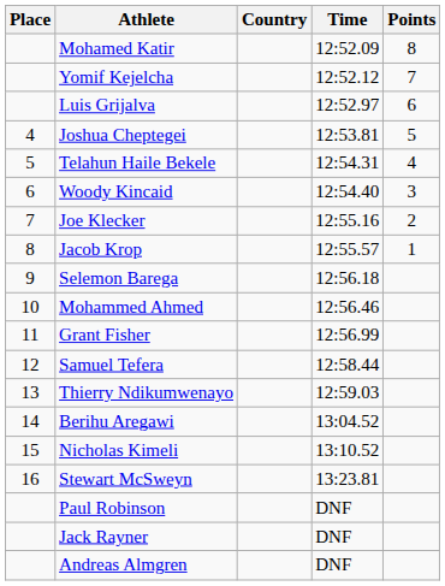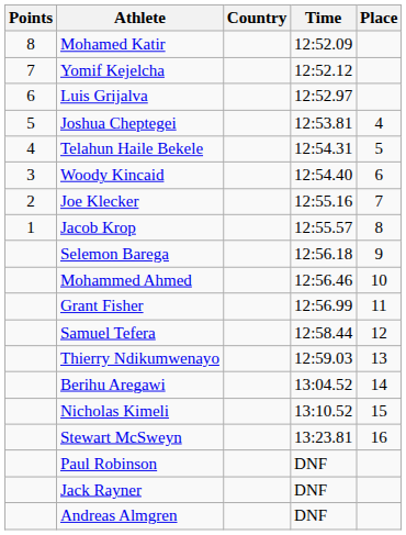 <table class="wikitable">
 <tr>
-<th>Place</th>
+<th>Points</th>
 <th>Athlete</th>
 <th>Country</th>
 <th>Time</th>
-<th>Points</th>
+<th>Place</th>
 </tr>
 <tr>
-<td align=center></td>
+<td align=center>8</td>
 <td><a href='#'>Mohamed Katir</a></td>
 <td></td>
 <td>12:52.09</td>
+<td align=center></td>
+</tr>
+<tr>
+<td align=center>7</td>
+<td><a href='#'>Yomif Kejelcha</a></td>
+<td></td>
+<td>12:52.12</td>
+<td align=center></td>
+</tr>
+<tr>
+<td align=center>6</td>
+<td><a href='#'>Luis Grijalva</a></td>
+<td></td>
+<td>12:52.97</td>
+<td align=center></td>
+</tr>
+<tr>
+<td align=center>5</td>
+<td><a href='#'>Joshua Cheptegei</a></td>
+<td></td>
+<td>12:53.81</td>
+<td align=center>4</td>
+</tr>
+<tr>
+<td align=center>4</td>
+<td><a href='#'>Telahun Haile Bekele</a></td>
+<td></td>
+<td>12:54.31</td>
+<td align=center>5</td>
+</tr>
+<tr>
+<td align=center>3</td>
+<td><a href='#'>Woody Kincaid</a></td>
+<td></td>
+<td>12:54.40</td>
+<td align=center>6</td>
+</tr>
+<tr>
+<td align=center>2</td>
+<td><a href='#'>Joe Klecker</a></td>
+<td></td>
+<td>12:55.16</td>
+<td align=center>7</td>
+</tr>
+<tr>
+<td align=center>1</td>
+<td><a href='#'>Jacob Krop</a></td>
+<td></td>
+<td>12:55.57</td>
 <td align=center>8</td>
 </tr>
 <tr>
 <td align=center></td>
-<td><a href='#'>Yomif Kejelcha</a></td>
+<td><a href='#'>Selemon Barega</a></td>
 <td></td>
-<td>12:52.12</td>
-<td align=center>7</td>
+<td>12:56.18</td>
+<td align=center>9</td>
 </tr>
 <tr>
 <td align=center></td>
-<td><a href='#'>Luis Grijalva</a></td>
-<td></td>
-<td>12:52.97</td>
-<td align=center>6</td>
-</tr>
-<tr>
-<td align=center>4</td>
-<td><a href='#'>Joshua Cheptegei</a></td>
-<td></td>
-<td>12:53.81</td>
-<td align=center>5</td>
-</tr>
-<tr>
-<td align=center>5</td>
-<td><a href='#'>Telahun Haile Bekele</a></td>
-<td></td>
-<td>12:54.31</td>
-<td align=center>4</td>
-</tr>
-<tr>
-<td align=center>6</td>
-<td><a href='#'>Woody Kincaid</a></td>
-<td></td>
-<td>12:54.40</td>
-<td align=center>3</td>
-</tr>
-<tr>
-<td align=center>7</td>
-<td><a href='#'>Joe Klecker</a></td>
-<td></td>
-<td>12:55.16</td>
-<td align=center>2</td>
-</tr>
-<tr>
-<td align=center>8</td>
-<td><a href='#'>Jacob Krop</a></td>
-<td></td>
-<td>12:55.57</td>
-<td align=center>1</td>
-</tr>
-<tr>
-<td align=center>9</td>
-<td><a href='#'>Selemon Barega</a></td>
-<td></td>
-<td>12:56.18</td>
-<td align=center></td>
-</tr>
-<tr>
-<td align=center>10</td>
 <td><a href='#'>Mohammed Ahmed</a></td>
 <td></td>
 <td>12:56.46</td>
-<td align=center></td>
+<td align=center>10</td>
 </tr>
 <tr>
-<td align=center>11</td>
+<td align=center></td>
 <td><a href='#'>Grant Fisher</a></td>
 <td></td>
 <td>12:56.99</td>
-<td align=center></td>
+<td align=center>11</td>
 </tr>
 <tr>
-<td align=center>12</td>
+<td align=center></td>
 <td><a href='#'>Samuel Tefera</a></td>
 <td></td>
 <td>12:58.44</td>
-<td align=center></td>
+<td align=center>12</td>
 </tr>
 <tr>
-<td align=center>13</td>
+<td align=center></td>
 <td><a href='#'>Thierry Ndikumwenayo</a></td>
 <td></td>
 <td>12:59.03</td>
-<td align=center></td>
+<td align=center>13</td>
 </tr>
 <tr>
-<td align=center>14</td>
+<td align=center></td>
 <td><a href='#'>Berihu Aregawi</a></td>
 <td></td>
 <td>13:04.52</td>
-<td align=center></td>
+<td align=center>14</td>
 </tr>
 <tr>
-<td align=center>15</td>
+<td align=center></td>
 <td><a href='#'>Nicholas Kimeli</a></td>
 <td></td>
 <td>13:10.52</td>
-<td align=center></td>
+<td align=center>15</td>
 </tr>
 <tr>
-<td align=center>16</td>
+<td align=center></td>
 <td><a href='#'>Stewart McSweyn</a></td>
 <td></td>
 <td>13:23.81</td>
-<td align=center></td>
+<td align=center>16</td>
 </tr>
 <tr>
 <td align=center></td>
 <td><a href='#'>Paul Robinson</a></td>
 <td></td>
 <td>DNF</td>
 <td align=center></td>
 </tr>
 <tr>
 <td align=center></td>
 <td><a href='#'>Jack Rayner</a></td>
 <td></td>
 <td>DNF</td>
 <td align=center></td>
 </tr>
 <tr>
 <td align=center></td>
 <td><a href='#'>Andreas Almgren</a></td>
 <td></td>
 <td>DNF</td>
 <td align=center></td>
 </tr>
 </table>
